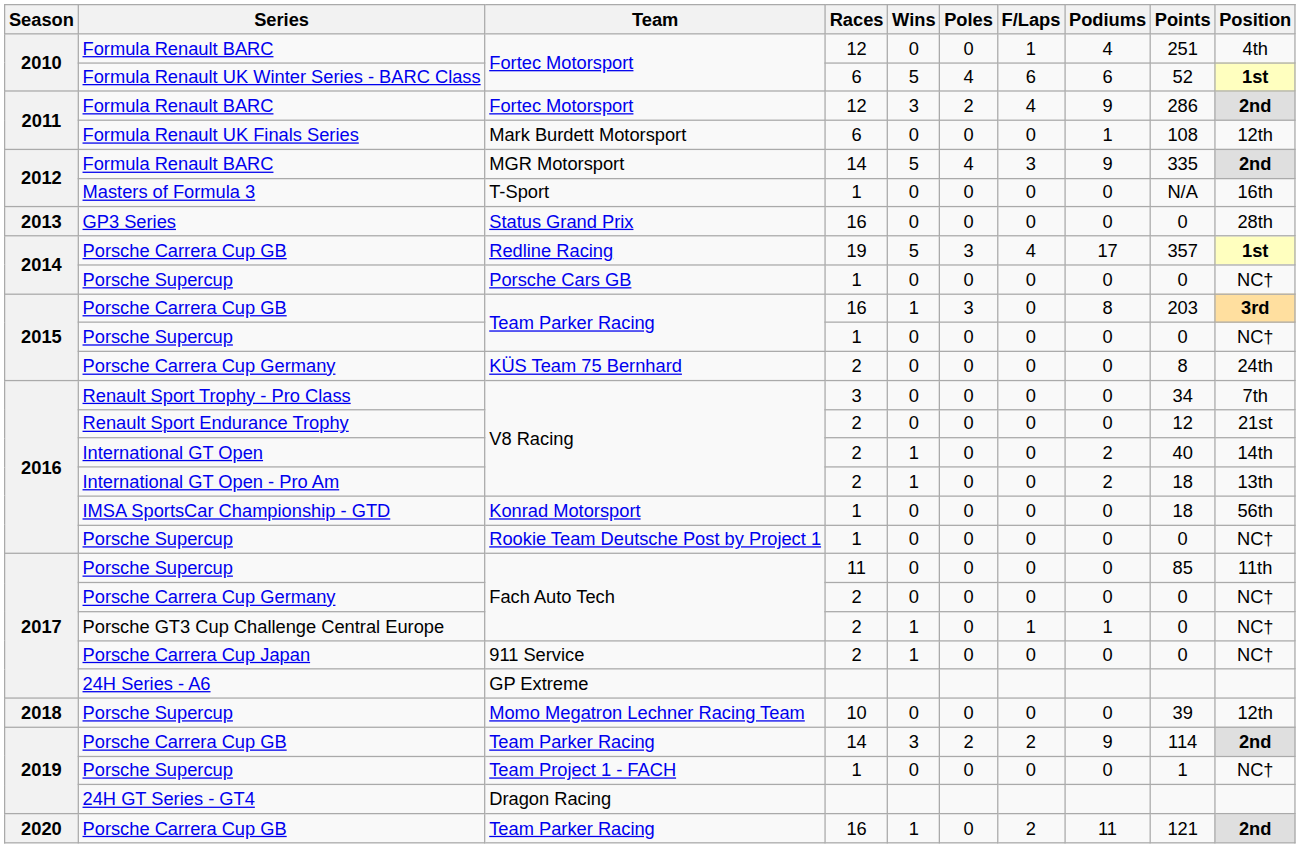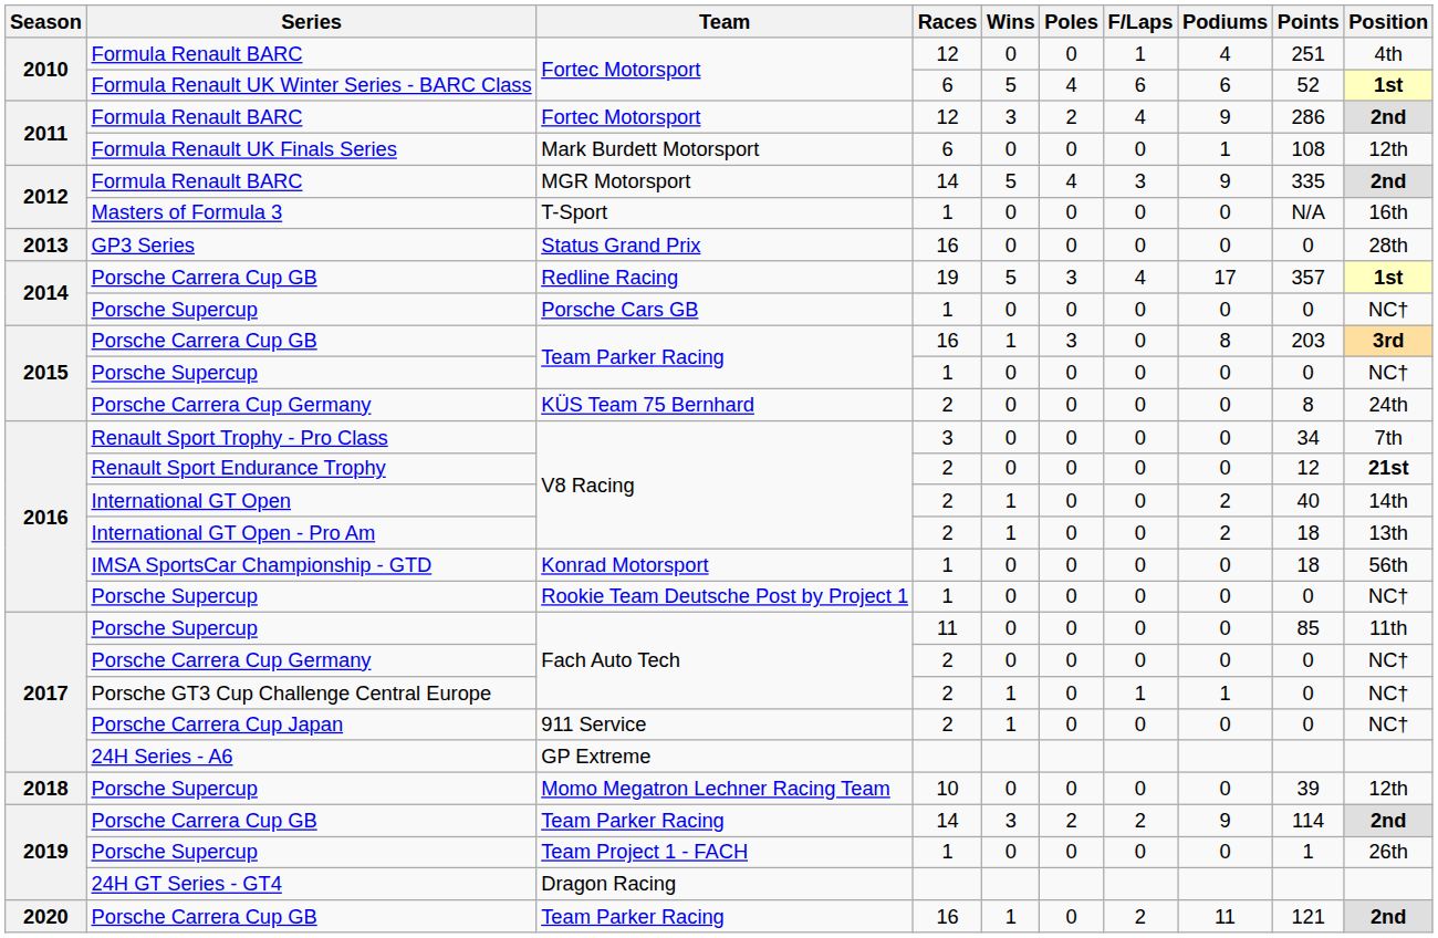 <table class="wikitable" style="font-size: 90%; text-align:center">
 <tr>
 <th>Season</th>
 <th>Series</th>
 <th>Team</th>
 <th>Races</th>
 <th>Wins</th>
 <th>Poles</th>
 <th>F/Laps</th>
 <th>Podiums</th>
 <th>Points</th>
 <th>Position</th>
 </tr>
 <tr>
 <th rowspan=2>2010</th>
 <td align=left><a href='#'>Formula Renault BARC</a></td>
 <td align=left rowspan=2><a href='#'>Fortec Motorsport</a></td>
 <td>12</td>
 <td>0</td>
 <td>0</td>
 <td>1</td>
 <td>4</td>
 <td>251</td>
 <td>4th</td>
 </tr>
 <tr>
 <td align=left nowrap><a href='#'>Formula Renault UK Winter Series - BARC Class</a></td>
 <td>6</td>
 <td>5</td>
 <td>4</td>
 <td>6</td>
 <td>6</td>
 <td>52</td>
 <td style="background:#FFFFBF;"><strong>1st</strong></td>
 </tr>
 <tr>
 <th rowspan=2>2011</th>
 <td align=left><a href='#'>Formula Renault BARC</a></td>
 <td align=left><a href='#'>Fortec Motorsport</a></td>
 <td>12</td>
 <td>3</td>
 <td>2</td>
 <td>4</td>
 <td>9</td>
 <td>286</td>
 <td style="background:#DFDFDF;"><strong>2nd</strong></td>
 </tr>
 <tr>
 <td align=left><a href='#'>Formula Renault UK Finals Series</a></td>
 <td align=left>Mark Burdett Motorsport</td>
 <td>6</td>
 <td>0</td>
 <td>0</td>
 <td>0</td>
 <td>1</td>
 <td>108</td>
 <td>12th</td>
 </tr>
 <tr>
 <th rowspan=2>2012</th>
 <td align=left><a href='#'>Formula Renault BARC</a></td>
 <td align=left>MGR Motorsport</td>
 <td>14</td>
 <td>5</td>
 <td>4</td>
 <td>3</td>
 <td>9</td>
 <td>335</td>
 <td style="background:#DFDFDF;"><strong>2nd</strong></td>
 </tr>
 <tr>
 <td align=left><a href='#'>Masters of Formula 3</a></td>
 <td align=left>T-Sport</td>
 <td>1</td>
 <td>0</td>
 <td>0</td>
 <td>0</td>
 <td>0</td>
 <td>N/A</td>
 <td>16th</td>
 </tr>
 <tr>
 <th>2013</th>
 <td align=left><a href='#'>GP3 Series</a></td>
 <td align=left><a href='#'>Status Grand Prix</a></td>
 <td>16</td>
 <td>0</td>
 <td>0</td>
 <td>0</td>
 <td>0</td>
 <td>0</td>
 <td>28th</td>
 </tr>
 <tr>
 <th rowspan=2>2014</th>
 <td align=left><a href='#'>Porsche Carrera Cup GB</a></td>
 <td align=left><a href='#'>Redline Racing</a></td>
 <td>19</td>
 <td>5</td>
 <td>3</td>
 <td>4</td>
 <td>17</td>
 <td>357</td>
 <td style="background:#FFFFBF;"><strong>1st</strong></td>
 </tr>
 <tr>
 <td align=left><a href='#'>Porsche Supercup</a></td>
 <td align=left><a href='#'>Porsche Cars GB</a></td>
 <td>1</td>
 <td>0</td>
 <td>0</td>
 <td>0</td>
 <td>0</td>
 <td>0</td>
 <td>NC†</td>
 </tr>
 <tr>
 <th rowspan=3>2015</th>
 <td align=left><a href='#'>Porsche Carrera Cup GB</a></td>
 <td align=left rowspan=2><a href='#'>Team Parker Racing</a></td>
 <td>16</td>
 <td>1</td>
 <td>3</td>
 <td>0</td>
 <td>8</td>
 <td>203</td>
 <td style="background:#FFDF9F;"><strong>3rd</strong></td>
 </tr>
 <tr>
 <td align=left><a href='#'>Porsche Supercup</a></td>
 <td>1</td>
 <td>0</td>
 <td>0</td>
 <td>0</td>
 <td>0</td>
 <td>0</td>
 <td>NC†</td>
 </tr>
 <tr>
 <td align=left><a href='#'>Porsche Carrera Cup Germany</a></td>
 <td align=left><a href='#'>KÜS Team 75 Bernhard</a></td>
 <td>2</td>
 <td>0</td>
 <td>0</td>
 <td>0</td>
 <td>0</td>
 <td>8</td>
 <td>24th</td>
 </tr>
 <tr>
 <th rowspan=6>2016</th>
 <td align=left><a href='#'>Renault Sport Trophy - Pro Class</a></td>
 <td align=left rowspan=4>V8 Racing</td>
 <td>3</td>
 <td>0</td>
 <td>0</td>
 <td>0</td>
 <td>0</td>
 <td>34</td>
 <td>7th</td>
 </tr>
 <tr>
 <td align=left><a href='#'>Renault Sport Endurance Trophy</a></td>
 <td>2</td>
 <td>0</td>
 <td>0</td>
 <td>0</td>
 <td>0</td>
 <td>12</td>
-<td>21st</td>
+<td><strong>21st</strong></td>
 </tr>
 <tr>
 <td align=left><a href='#'>International GT Open</a></td>
 <td>2</td>
 <td>1</td>
 <td>0</td>
 <td>0</td>
 <td>2</td>
 <td>40</td>
 <td>14th</td>
 </tr>
 <tr>
 <td align=left><a href='#'>International GT Open - Pro Am</a></td>
 <td>2</td>
 <td>1</td>
 <td>0</td>
 <td>0</td>
 <td>2</td>
 <td>18</td>
 <td>13th</td>
 </tr>
 <tr>
 <td align=left><a href='#'>IMSA SportsCar Championship - GTD</a></td>
 <td align=left><a href='#'>Konrad Motorsport</a></td>
 <td>1</td>
 <td>0</td>
 <td>0</td>
 <td>0</td>
 <td>0</td>
 <td>18</td>
 <td>56th</td>
 </tr>
 <tr>
 <td align=left><a href='#'>Porsche Supercup</a></td>
 <td align=left nowrap><a href='#'>Rookie Team Deutsche Post by Project 1</a></td>
 <td>1</td>
 <td>0</td>
 <td>0</td>
 <td>0</td>
 <td>0</td>
 <td>0</td>
 <td>NC†</td>
 </tr>
 <tr>
 <th rowspan="5">2017</th>
 <td align=left><a href='#'>Porsche Supercup</a></td>
 <td align=left rowspan=3>Fach Auto Tech</td>
 <td>11</td>
 <td>0</td>
 <td>0</td>
 <td>0</td>
 <td>0</td>
 <td>85</td>
 <td>11th</td>
 </tr>
 <tr>
 <td align=left><a href='#'>Porsche Carrera Cup Germany</a></td>
 <td>2</td>
 <td>0</td>
 <td>0</td>
 <td>0</td>
 <td>0</td>
 <td>0</td>
 <td>NC†</td>
 </tr>
 <tr>
 <td align=left>Porsche GT3 Cup Challenge Central Europe</td>
 <td>2</td>
 <td>1</td>
 <td>0</td>
 <td>1</td>
 <td>1</td>
 <td>0</td>
 <td>NC†</td>
 </tr>
 <tr>
 <td align=left><a href='#'>Porsche Carrera Cup Japan</a></td>
 <td align=left>911 Service</td>
 <td>2</td>
 <td>1</td>
 <td>0</td>
 <td>0</td>
 <td>0</td>
 <td>0</td>
 <td>NC†</td>
 </tr>
 <tr>
 <td align=left><a href='#'>24H Series - A6</a></td>
 <td align=left>GP Extreme</td>
 <td></td>
 <td></td>
 <td></td>
 <td></td>
 <td></td>
 <td></td>
 <td></td>
 </tr>
 <tr>
 <th>2018</th>
 <td align=left><a href='#'>Porsche Supercup</a></td>
 <td align=left><a href='#'>Momo Megatron Lechner Racing Team</a></td>
 <td>10</td>
 <td>0</td>
 <td>0</td>
 <td>0</td>
 <td>0</td>
 <td>39</td>
 <td>12th</td>
 </tr>
 <tr>
 <th rowspan="3">2019</th>
 <td align=left><a href='#'>Porsche Carrera Cup GB</a></td>
 <td align=left><a href='#'>Team Parker Racing</a></td>
 <td>14</td>
 <td>3</td>
 <td>2</td>
 <td>2</td>
 <td>9</td>
 <td>114</td>
 <td style="background:#DFDFDF;"><strong>2nd</strong></td>
 </tr>
 <tr>
 <td align=left><a href='#'>Porsche Supercup</a></td>
 <td align=left><a href='#'>Team Project 1 - FACH</a></td>
 <td>1</td>
 <td>0</td>
 <td>0</td>
 <td>0</td>
 <td>0</td>
 <td>1</td>
-<td>NC†</td>
+<td>26th</td>
 </tr>
 <tr>
 <td align=left><a href='#'>24H GT Series - GT4</a></td>
 <td align=left>Dragon Racing</td>
 <td></td>
 <td></td>
 <td></td>
 <td></td>
 <td></td>
 <td></td>
 <td></td>
 </tr>
 <tr>
 <th>2020</th>
 <td align=left><a href='#'>Porsche Carrera Cup GB</a></td>
 <td align=left><a href='#'>Team Parker Racing</a></td>
 <td>16</td>
 <td>1</td>
 <td>0</td>
 <td>2</td>
 <td>11</td>
 <td>121</td>
 <td style="background:#DFDFDF;"><strong>2nd</strong></td>
 </tr>
 </table>
